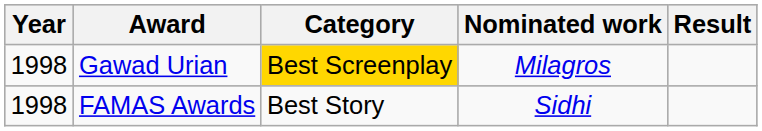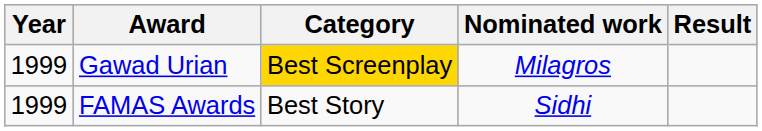 <table class="wikitable">
 <tr>
 <th>Year</th>
 <th>Award</th>
 <th>Category</th>
 <th>Nominated work</th>
 <th>Result</th>
 </tr>
 <tr>
-<td>1998</td>
+<td>1999</td>
 <td><a href='#'>Gawad Urian</a></td>
 <td style="background: gold;">Best Screenplay</td>
 <td align=center><em><a href='#'>Milagros</a></em></td>
 <td></td>
 </tr>
 <tr>
-<td>1998</td>
+<td>1999</td>
 <td><a href='#'>FAMAS Awards</a></td>
 <td>Best Story</td>
 <td align=center><em><a href='#'>Sidhi</a></em></td>
 <td></td>
 </tr>
 </table>
